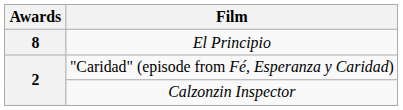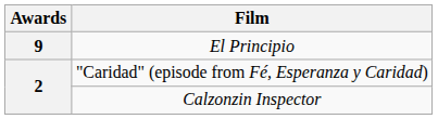 <table class="wikitable plainrowheaders" style="text-align:center;">
 <tr>
 <th scope="col" width="55">Awards</th>
 <th scope="col" align="center">Film</th>
 </tr>
 <tr>
-<th scope=row rowspan=1 style="text-align:center">8</th>
+<th scope=row rowspan=1 style="text-align:center">9</th>
 <td><em>El Principio</em></td>
 </tr>
 <tr>
 <th scope=row rowspan=2 style="text-align:center">2</th>
 <td>"Caridad" (episode from <em>Fé, Esperanza y Caridad</em>)</td>
 </tr>
 <tr>
 <td><em>Calzonzin Inspector</em></td>
 </tr>
 <tr>
 </tr>
 </table>
